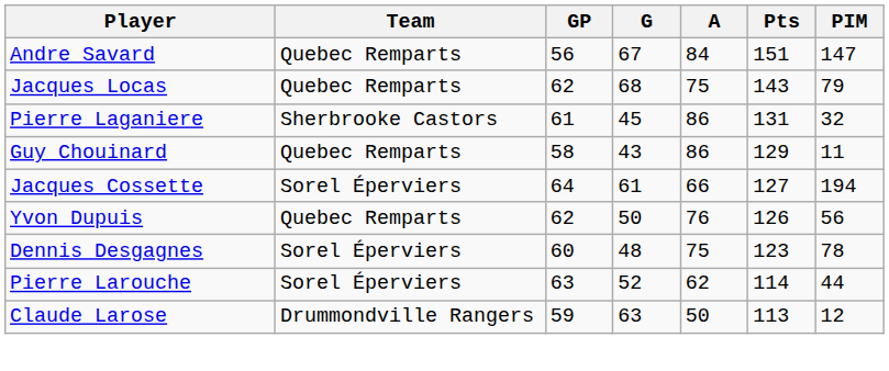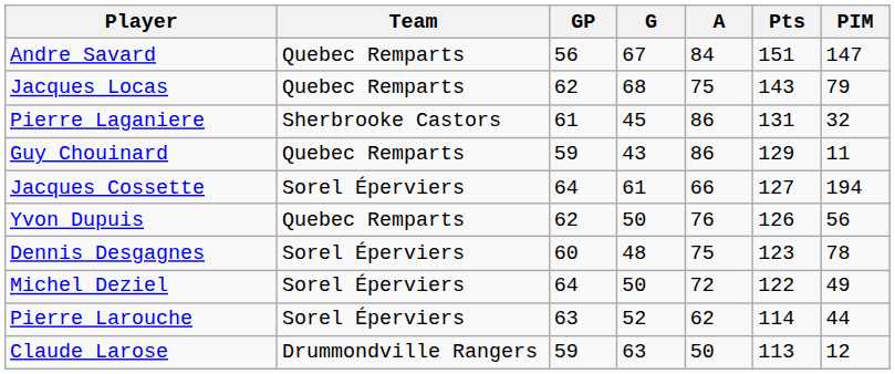 <table class="wikitable">
 <tr>
 <th bgcolor="#DDDDFF" width="30%">Player</th>
 <th bgcolor="#DDDDFF" width="30%">Team</th>
 <th bgcolor="#DDDDFF" width="7.5%">GP</th>
 <th bgcolor="#DDDDFF" width="7.5%">G</th>
 <th bgcolor="#DDDDFF" width="7.5%">A</th>
 <th bgcolor="#DDDDFF" width="7.5%">Pts</th>
 <th bgcolor="#DDDDFF" width="7.5%">PIM</th>
 </tr>
 <tr>
 <td><a href='#'>Andre Savard</a></td>
 <td>Quebec Remparts</td>
 <td>56</td>
 <td>67</td>
 <td>84</td>
 <td>151</td>
 <td>147</td>
 </tr>
 <tr>
 <td><a href='#'>Jacques Locas</a></td>
 <td>Quebec Remparts</td>
 <td>62</td>
 <td>68</td>
 <td>75</td>
 <td>143</td>
 <td>79</td>
 </tr>
 <tr>
 <td><a href='#'>Pierre Laganiere</a></td>
 <td>Sherbrooke Castors</td>
 <td>61</td>
 <td>45</td>
 <td>86</td>
 <td>131</td>
 <td>32</td>
 </tr>
 <tr>
 <td><a href='#'>Guy Chouinard</a></td>
 <td>Quebec Remparts</td>
-<td>58</td>
+<td>59</td>
 <td>43</td>
 <td>86</td>
 <td>129</td>
 <td>11</td>
 </tr>
 <tr>
 <td><a href='#'>Jacques Cossette</a></td>
 <td>Sorel Éperviers</td>
 <td>64</td>
 <td>61</td>
 <td>66</td>
 <td>127</td>
 <td>194</td>
 </tr>
 <tr>
 <td><a href='#'>Yvon Dupuis</a></td>
 <td>Quebec Remparts</td>
 <td>62</td>
 <td>50</td>
 <td>76</td>
 <td>126</td>
 <td>56</td>
 </tr>
 <tr>
 <td><a href='#'>Dennis Desgagnes</a></td>
 <td>Sorel Éperviers</td>
 <td>60</td>
 <td>48</td>
 <td>75</td>
 <td>123</td>
 <td>78</td>
 </tr>
 <tr>
+<td><a href='#'>Michel Deziel</a></td>
+<td>Sorel Éperviers</td>
+<td>64</td>
+<td>50</td>
+<td>72</td>
+<td>122</td>
+<td>49</td>
+</tr>
+<tr>
 <td><a href='#'>Pierre Larouche</a></td>
 <td>Sorel Éperviers</td>
 <td>63</td>
 <td>52</td>
 <td>62</td>
 <td>114</td>
 <td>44</td>
 </tr>
 <tr>
 <td><a href='#'>Claude Larose</a></td>
 <td>Drummondville Rangers</td>
 <td>59</td>
 <td>63</td>
 <td>50</td>
 <td>113</td>
 <td>12</td>
 </tr>
 </table>
